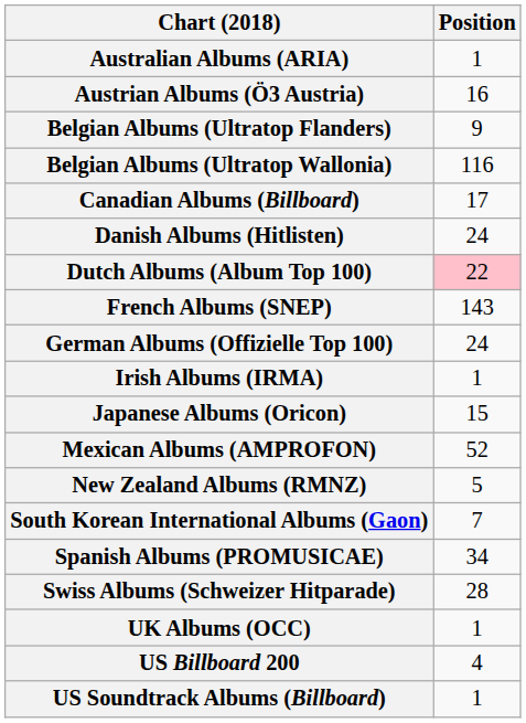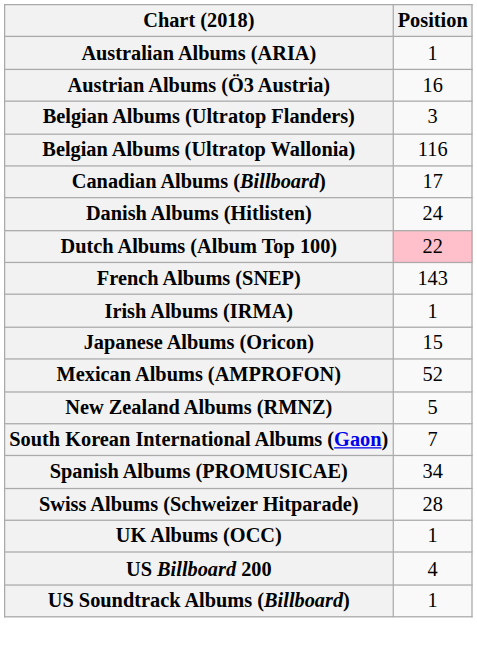 <table class="wikitable sortable plainrowheaders" style="text-align:center">
 <tr>
 <th scope="col">Chart (2018)</th>
 <th scope="col">Position</th>
 </tr>
 <tr>
 <th scope="row">Australian Albums (ARIA)</th>
 <td>1</td>
 </tr>
 <tr>
 <th scope="row">Austrian Albums (Ö3 Austria)</th>
 <td>16</td>
 </tr>
 <tr>
 <th scope="row">Belgian Albums (Ultratop Flanders)</th>
-<td>9</td>
+<td>3</td>
 </tr>
 <tr>
 <th scope="row">Belgian Albums (Ultratop Wallonia)</th>
 <td>116</td>
 </tr>
 <tr>
 <th scope="row">Canadian Albums (<em>Billboard</em>)</th>
 <td>17</td>
 </tr>
 <tr>
 <th scope="row">Danish Albums (Hitlisten)</th>
 <td>24</td>
 </tr>
 <tr>
 <th scope="row">Dutch Albums (Album Top 100)</th>
 <td style="background: pink;">22</td>
 </tr>
 <tr>
 <th scope="row">French Albums (SNEP)</th>
 <td>143</td>
-</tr>
-<tr>
-<th scope="row">German Albums (Offizielle Top 100)</th>
-<td>24</td>
 </tr>
 <tr>
 <th scope="row">Irish Albums (IRMA)</th>
 <td>1</td>
 </tr>
 <tr>
 <th scope="row">Japanese Albums (Oricon)</th>
 <td>15</td>
 </tr>
 <tr>
 <th scope="row">Mexican Albums (AMPROFON)</th>
 <td>52</td>
 </tr>
 <tr>
 <th scope="row">New Zealand Albums (RMNZ)</th>
 <td>5</td>
 </tr>
 <tr>
 <th scope="row">South Korean International Albums (<a href='#'>Gaon</a>)</th>
 <td>7</td>
 </tr>
 <tr>
 <th scope="row">Spanish Albums (PROMUSICAE)</th>
 <td>34</td>
 </tr>
 <tr>
 <th scope="row">Swiss Albums (Schweizer Hitparade)</th>
 <td>28</td>
 </tr>
 <tr>
 <th scope="row">UK Albums (OCC)</th>
 <td>1</td>
 </tr>
 <tr>
 <th scope="row">US <em>Billboard</em> 200</th>
 <td>4</td>
 </tr>
 <tr>
 <th scope="row">US Soundtrack Albums (<em>Billboard</em>)</th>
 <td>1</td>
 </tr>
 </table>
